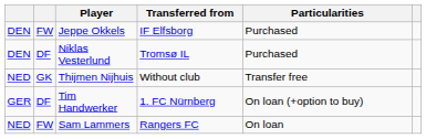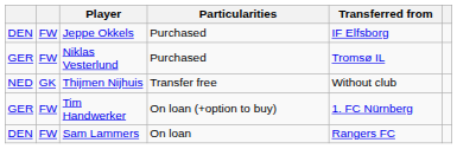 <table class="wikitable plainrowheaders sortable">
 <tr>
 <th></th>
 <th></th>
 <th style="width: 130px;">Player</th>
+<th style="width: 340px;">Particularities</th>
 <th style="width: 190px;">Transferred from</th>
-<th style="width: 340px;">Particularities</th>
 <th style="width: 10px;"></th>
 </tr>
 <tr>
 <td><strong></strong> <a href='#'>DEN</a></td>
 <td><a href='#'>FW</a></td>
 <td><a href='#'>Jeppe Okkels</a></td>
+<td>Purchased</td>
 <td><strong></strong> <a href='#'>IF Elfsborg</a></td>
-<td>Purchased</td>
 <td></td>
 </tr>
 <tr>
-<td><strong></strong> <a href='#'>DEN</a></td>
-<td><a href='#'>DF</a></td>
+<td><strong></strong> <a href='#'>GER</a></td>
+<td><a href='#'>FW</a></td>
 <td><a href='#'>Niklas Vesterlund</a></td>
+<td>Purchased</td>
 <td><strong></strong> <a href='#'>Tromsø IL</a></td>
-<td>Purchased</td>
 <td></td>
 </tr>
 <tr>
 <td><strong></strong> <a href='#'>NED</a></td>
 <td><a href='#'>GK</a></td>
 <td><a href='#'>Thijmen Nijhuis</a></td>
+<td>Transfer free</td>
 <td><strong></strong> Without club</td>
-<td>Transfer free</td>
 <td></td>
 </tr>
 <tr>
 <td><strong></strong> <a href='#'>GER</a></td>
-<td><a href='#'>DF</a></td>
+<td><a href='#'>FW</a></td>
 <td><a href='#'>Tim Handwerker</a></td>
+<td>On loan (+option to buy)</td>
 <td><strong></strong> <a href='#'>1. FC Nürnberg</a></td>
-<td>On loan (+option to buy)</td>
 <td></td>
 </tr>
 <tr>
-<td><strong></strong> <a href='#'>NED</a></td>
+<td><strong></strong> <a href='#'>DEN</a></td>
 <td><a href='#'>FW</a></td>
 <td><a href='#'>Sam Lammers</a></td>
+<td>On loan</td>
 <td><strong></strong> <a href='#'>Rangers FC</a></td>
-<td>On loan</td>
 <td></td>
 </tr>
 </table>
